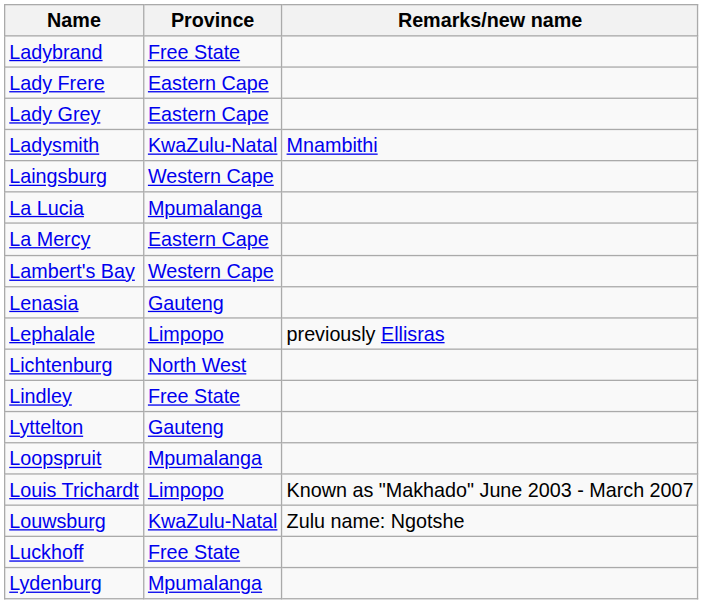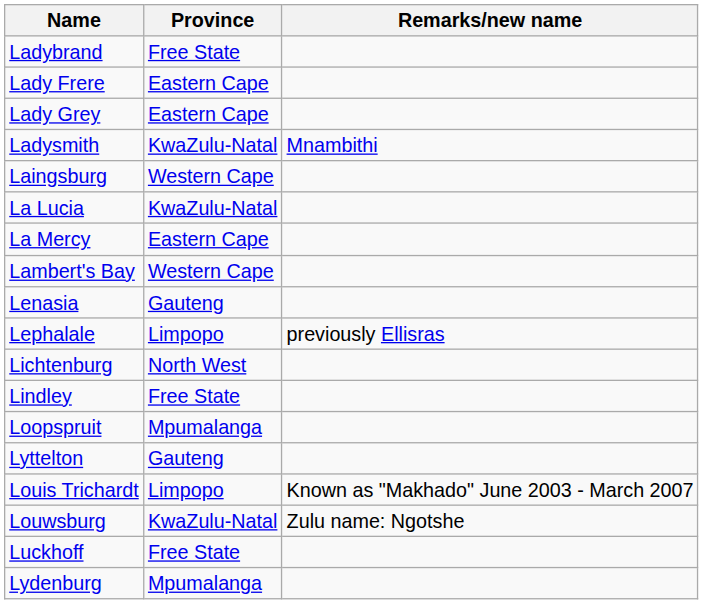 <table class="wikitable sortable" style="font-size: 95%;">
 <tr>
 <th>Name</th>
 <th>Province</th>
 <th>Remarks/new name</th>
 </tr>
 <tr>
 <td><a href='#'>Ladybrand</a></td>
 <td><a href='#'>Free State</a></td>
 <td></td>
 </tr>
 <tr>
 <td><a href='#'>Lady Frere</a></td>
 <td><a href='#'>Eastern Cape</a></td>
 <td></td>
 </tr>
 <tr>
 <td><a href='#'>Lady Grey</a></td>
 <td><a href='#'>Eastern Cape</a></td>
 <td></td>
 </tr>
 <tr>
 <td><a href='#'>Ladysmith</a></td>
 <td><a href='#'>KwaZulu-Natal</a></td>
 <td><a href='#'>Mnambithi</a></td>
 </tr>
 <tr>
 <td><a href='#'>Laingsburg</a></td>
 <td><a href='#'>Western Cape</a></td>
 <td></td>
 </tr>
 <tr>
 <td><a href='#'>La Lucia</a></td>
-<td><a href='#'>Mpumalanga</a></td>
+<td><a href='#'>KwaZulu-Natal</a></td>
 <td></td>
 </tr>
 <tr>
 <td><a href='#'>La Mercy</a></td>
 <td><a href='#'>Eastern Cape</a></td>
 <td></td>
 </tr>
 <tr>
 <td><a href='#'>Lambert's Bay</a></td>
 <td><a href='#'>Western Cape</a></td>
 <td></td>
 </tr>
 <tr>
 <td><a href='#'>Lenasia</a></td>
 <td><a href='#'>Gauteng</a></td>
 <td></td>
 </tr>
 <tr>
 <td><a href='#'>Lephalale</a></td>
 <td><a href='#'>Limpopo</a></td>
 <td>previously <a href='#'>Ellisras</a></td>
 </tr>
 <tr>
 <td><a href='#'>Lichtenburg</a></td>
 <td><a href='#'>North West</a></td>
 <td></td>
 </tr>
 <tr>
 <td><a href='#'>Lindley</a></td>
 <td><a href='#'>Free State</a></td>
 <td></td>
 </tr>
 <tr>
-<td><a href='#'>Lyttelton</a></td>
-<td><a href='#'>Gauteng</a></td>
+<td><a href='#'>Loopspruit</a></td>
+<td><a href='#'>Mpumalanga</a></td>
 <td></td>
 </tr>
 <tr>
-<td><a href='#'>Loopspruit</a></td>
-<td><a href='#'>Mpumalanga</a></td>
+<td><a href='#'>Lyttelton</a></td>
+<td><a href='#'>Gauteng</a></td>
 <td></td>
 </tr>
 <tr>
 <td><a href='#'>Louis Trichardt</a></td>
 <td><a href='#'>Limpopo</a></td>
 <td>Known as "Makhado" June 2003 - March 2007</td>
 </tr>
 <tr>
 <td><a href='#'>Louwsburg</a></td>
 <td><a href='#'>KwaZulu-Natal</a></td>
 <td>Zulu name: Ngotshe</td>
 </tr>
 <tr>
 <td><a href='#'>Luckhoff</a></td>
 <td><a href='#'>Free State</a></td>
 <td></td>
 </tr>
 <tr>
 <td><a href='#'>Lydenburg</a></td>
 <td><a href='#'>Mpumalanga</a></td>
 <td></td>
 </tr>
 </table>
